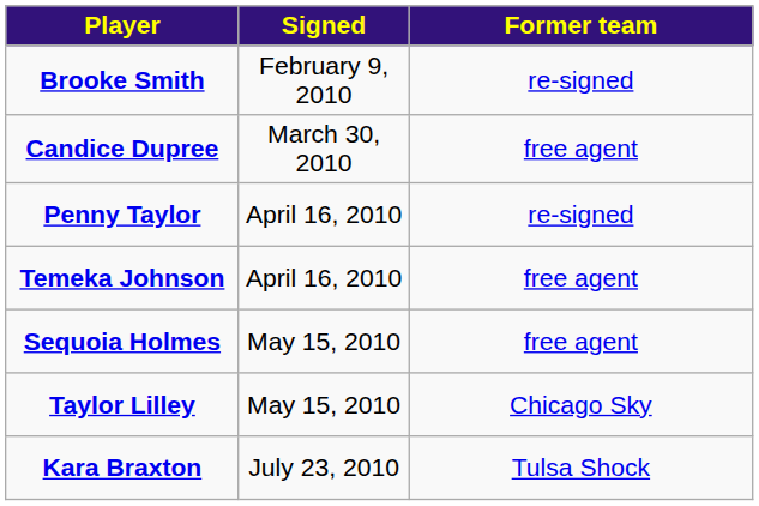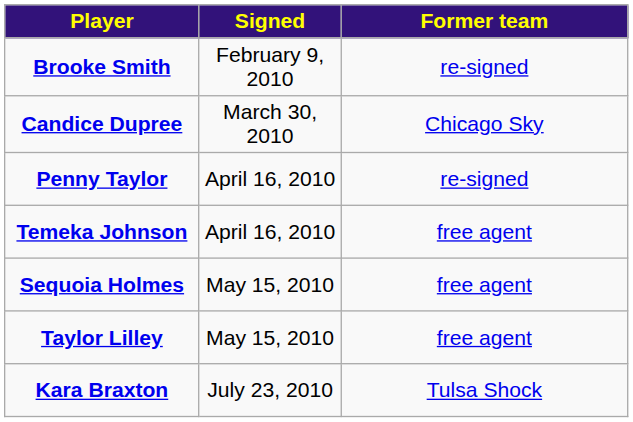 <table class="wikitable" style="text-align: center">
 <tr align="center" bgcolor="#dddddd">
 <td style="background:#32127A;color:yellow; width:140px"><strong>Player</strong></td>
 <td style="background:#32127A;color:yellow; width:100px"><strong>Signed</strong></td>
 <td style="background:#32127A;color:yellow; width:210px"><strong>Former team</strong></td>
 </tr>
 <tr style="height:40px">
 <td><strong><a href='#'>Brooke Smith</a></strong></td>
 <td>February 9, 2010</td>
 <td><a href='#'>re-signed</a></td>
 </tr>
 <tr style="height:40px">
 <td><strong><a href='#'>Candice Dupree</a></strong></td>
 <td>March 30, 2010</td>
-<td><a href='#'>free agent</a></td>
+<td><a href='#'>Chicago Sky</a></td>
 </tr>
 <tr style="height:40px">
 <td><strong><a href='#'>Penny Taylor</a></strong></td>
 <td>April 16, 2010</td>
 <td><a href='#'>re-signed</a></td>
 </tr>
 <tr style="height:40px">
 <td><strong><a href='#'>Temeka Johnson</a></strong></td>
 <td>April 16, 2010</td>
 <td><a href='#'>free agent</a></td>
 </tr>
 <tr style="height:40px">
 <td><strong><a href='#'>Sequoia Holmes</a></strong></td>
 <td>May 15, 2010</td>
 <td><a href='#'>free agent</a></td>
 </tr>
 <tr style="height:40px">
 <td><strong><a href='#'>Taylor Lilley</a></strong></td>
 <td>May 15, 2010</td>
-<td><a href='#'>Chicago Sky</a></td>
+<td><a href='#'>free agent</a></td>
 </tr>
 <tr style="height:40px">
 <td><strong><a href='#'>Kara Braxton</a></strong></td>
 <td>July 23, 2010</td>
 <td><a href='#'>Tulsa Shock</a></td>
 </tr>
 </table>
